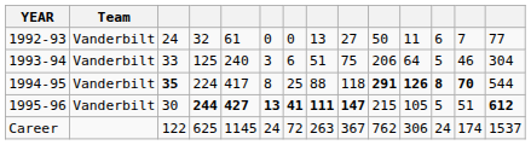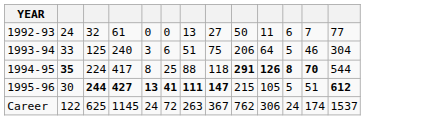 <table class="wikitable">
 <tr>
 <th>YEAR</th>
-<th>Team</th>
 <th scope="col"></th>
 <th scope="col"></th>
 <th scope="col"></th>
 <th scope="col"></th>
 <th scope="col"></th>
 <th scope="col"></th>
 <th scope="col"></th>
 <th scope="col"></th>
 <th scope="col"></th>
 <th scope="col"></th>
 <th scope="col"></th>
 <th scope="col"></th>
 </tr>
 <tr>
 <td>1992-93</td>
-<td>Vanderbilt</td>
 <td>24</td>
 <td>32</td>
 <td>61</td>
 <td>0</td>
 <td>0</td>
 <td>13</td>
 <td>27</td>
 <td>50</td>
 <td>11</td>
 <td>6</td>
 <td>7</td>
 <td>77</td>
 </tr>
 <tr>
 <td>1993-94</td>
-<td>Vanderbilt</td>
 <td>33</td>
 <td>125</td>
 <td>240</td>
 <td>3</td>
 <td>6</td>
 <td>51</td>
 <td>75</td>
 <td>206</td>
 <td>64</td>
 <td>5</td>
 <td>46</td>
 <td>304</td>
 </tr>
 <tr>
 <td>1994-95</td>
-<td>Vanderbilt</td>
 <td><strong>35</strong></td>
 <td>224</td>
 <td>417</td>
 <td>8</td>
 <td>25</td>
 <td>88</td>
 <td>118</td>
 <td><strong>291</strong></td>
 <td><strong>126</strong></td>
 <td><strong>8</strong></td>
 <td><strong>70</strong></td>
 <td>544</td>
 </tr>
 <tr>
 <td>1995-96</td>
-<td>Vanderbilt</td>
 <td>30</td>
 <td><strong>244</strong></td>
 <td><strong>427</strong></td>
 <td><strong>13</strong></td>
 <td><strong>41</strong></td>
 <td><strong>111</strong></td>
 <td><strong>147</strong></td>
 <td>215</td>
 <td>105</td>
 <td>5</td>
 <td>51</td>
 <td><strong>612</strong></td>
 </tr>
 <tr>
 <td>Career</td>
-<td></td>
 <td>122</td>
 <td>625</td>
 <td>1145</td>
 <td>24</td>
 <td>72</td>
 <td>263</td>
 <td>367</td>
 <td>762</td>
 <td>306</td>
 <td>24</td>
 <td>174</td>
 <td>1537</td>
 </tr>
 </table>
